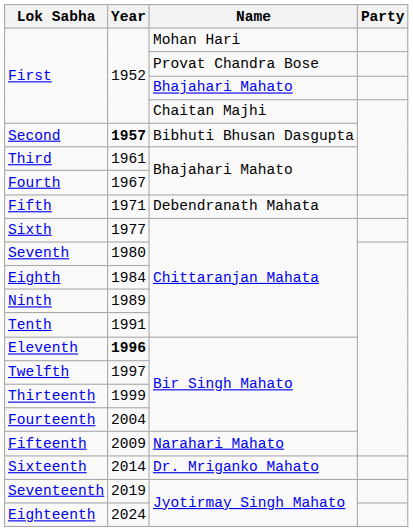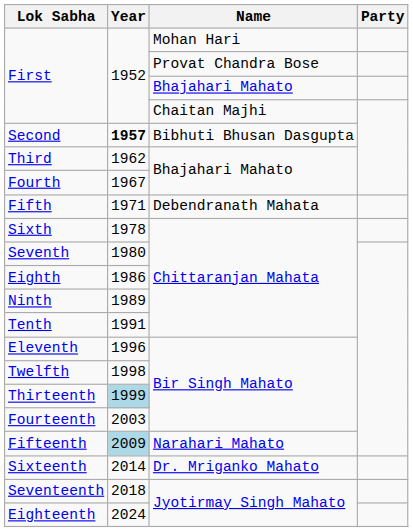 <table class="wikitable sortable">
 <tr>
 <th>Lok Sabha</th>
 <th>Year</th>
 <th>Name</th>
 <th colspan="2">Party</th>
 </tr>
 <tr>
 <td rowspan="4"><a href='#'>First</a></td>
 <td rowspan="4">1952</td>
 <td>Mohan Hari</td>
 <td></td>
 </tr>
 <tr>
 <td>Provat Chandra Bose</td>
 </tr>
 <tr>
 <td><a href='#'>Bhajahari Mahato</a></td>
 <td></td>
 </tr>
 <tr>
 <td>Chaitan Majhi</td>
 </tr>
 <tr>
 <td><a href='#'>Second</a></td>
 <td><strong>1957</strong></td>
 <td>Bibhuti Bhusan Dasgupta</td>
 </tr>
 <tr>
 <td><a href='#'>Third</a></td>
-<td>1961</td>
+<td>1962</td>
 <td rowspan="2">Bhajahari Mahato</td>
 </tr>
 <tr>
 <td><a href='#'>Fourth</a></td>
 <td>1967</td>
 </tr>
 <tr>
 <td><a href='#'>Fifth</a></td>
 <td>1971</td>
 <td>Debendranath Mahata</td>
 <td></td>
 </tr>
 <tr>
 <td><a href='#'>Sixth</a></td>
-<td>1977</td>
+<td>1978</td>
 <td rowspan="5"><a href='#'>Chittaranjan Mahata</a></td>
 <td></td>
 </tr>
 <tr>
 <td><a href='#'>Seventh</a></td>
 <td>1980</td>
 </tr>
 <tr>
 <td><a href='#'>Eighth</a></td>
-<td>1984</td>
+<td>1986</td>
 </tr>
 <tr>
 <td><a href='#'>Ninth</a></td>
 <td>1989</td>
 </tr>
 <tr>
 <td><a href='#'>Tenth</a></td>
 <td>1991</td>
 </tr>
 <tr>
 <td><a href='#'>Eleventh</a></td>
-<td><strong>1996</strong></td>
+<td>1996</td>
 <td rowspan="4"><a href='#'>Bir Singh Mahato</a></td>
 </tr>
 <tr>
 <td><a href='#'>Twelfth</a></td>
-<td>1997</td>
+<td>1998</td>
 </tr>
 <tr>
 <td><a href='#'>Thirteenth</a></td>
-<td>1999</td>
+<td style="background: lightblue;">1999</td>
 </tr>
 <tr>
 <td><a href='#'>Fourteenth</a></td>
-<td>2004</td>
+<td>2003</td>
 </tr>
 <tr>
 <td><a href='#'>Fifteenth</a></td>
-<td>2009</td>
+<td style="background: lightblue;">2009</td>
 <td><a href='#'>Narahari Mahato</a></td>
 </tr>
 <tr>
 <td><a href='#'>Sixteenth</a></td>
 <td>2014</td>
 <td><a href='#'>Dr. Mriganko Mahato</a></td>
 <td></td>
 </tr>
 <tr>
 <td><a href='#'>Seventeenth</a></td>
-<td>2019</td>
+<td>2018</td>
 <td rowspan="2"><a href='#'>Jyotirmay Singh Mahato</a></td>
 <td></td>
 </tr>
 <tr>
 <td><a href='#'>Eighteenth</a></td>
 <td>2024</td>
 </tr>
 </table>
